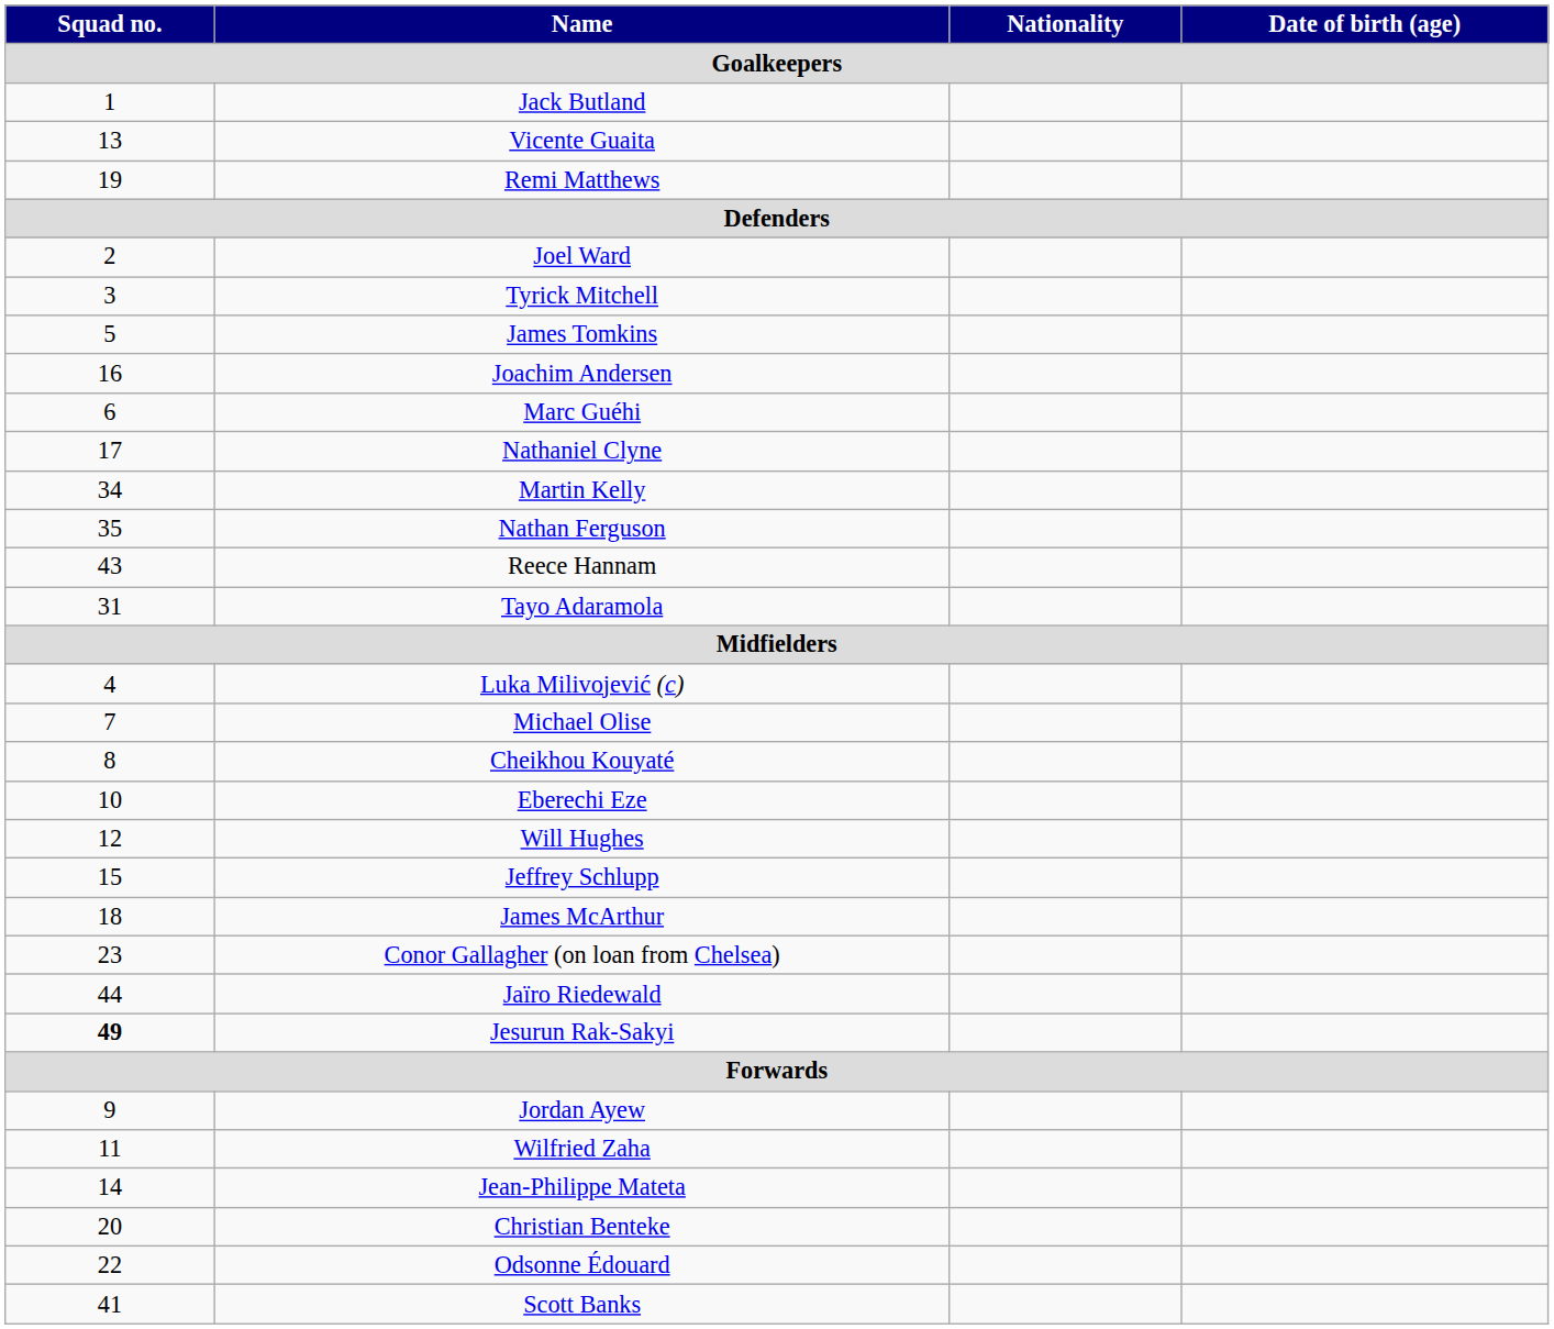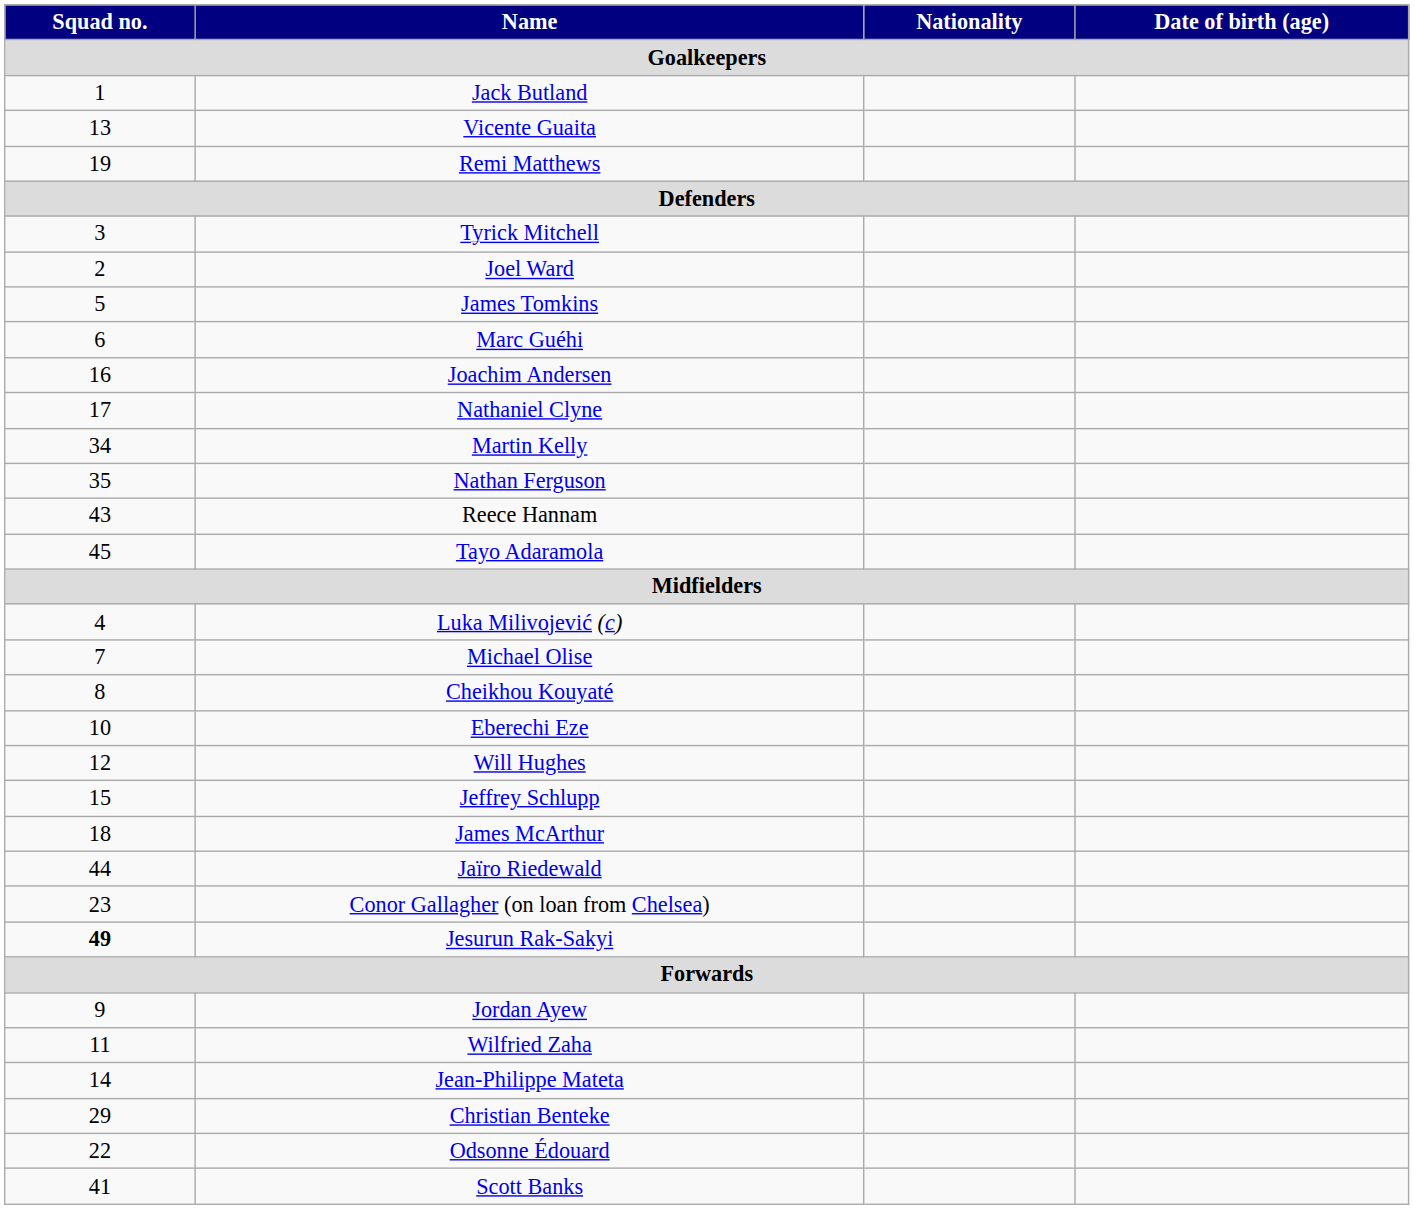 <table class="wikitable" style="text-align:center;width:80%">
 <tr>
 <th style="background:#000080; color:white">Squad no.</th>
 <th style="background:#000080; color:white">Name</th>
 <th style="background:#000080; color:white">Nationality</th>
 <th style="background:#000080; color:white">Date of birth (age)</th>
 </tr>
 <tr>
 <th colspan="4" style="background:#dcdcdc">Goalkeepers</th>
 </tr>
 <tr>
 <td>1</td>
 <td><a href='#'>Jack Butland</a></td>
 <td></td>
 <td></td>
 </tr>
 <tr>
 <td>13</td>
 <td><a href='#'>Vicente Guaita</a></td>
 <td></td>
 <td></td>
 </tr>
 <tr>
 <td>19</td>
 <td><a href='#'>Remi Matthews</a></td>
 <td></td>
 <td></td>
 </tr>
 <tr>
 <th colspan="4" style="background:#dcdcdc">Defenders</th>
 </tr>
 <tr>
-<td>2</td>
-<td><a href='#'>Joel Ward</a></td>
+<td>3</td>
+<td><a href='#'>Tyrick Mitchell</a></td>
 <td></td>
 <td></td>
 </tr>
 <tr>
-<td>3</td>
-<td><a href='#'>Tyrick Mitchell</a></td>
+<td>2</td>
+<td><a href='#'>Joel Ward</a></td>
 <td></td>
 <td></td>
 </tr>
 <tr>
 <td>5</td>
 <td><a href='#'>James Tomkins</a></td>
 <td></td>
 <td></td>
 </tr>
 <tr>
-<td>16</td>
-<td><a href='#'>Joachim Andersen</a></td>
+<td>6</td>
+<td><a href='#'>Marc Guéhi</a></td>
 <td></td>
 <td></td>
 </tr>
 <tr>
-<td>6</td>
-<td><a href='#'>Marc Guéhi</a></td>
+<td>16</td>
+<td><a href='#'>Joachim Andersen</a></td>
 <td></td>
 <td></td>
 </tr>
 <tr>
 <td>17</td>
 <td><a href='#'>Nathaniel Clyne</a></td>
 <td></td>
 <td></td>
 </tr>
 <tr>
 <td>34</td>
 <td><a href='#'>Martin Kelly</a></td>
 <td></td>
 <td></td>
 </tr>
 <tr>
 <td>35</td>
 <td><a href='#'>Nathan Ferguson</a></td>
 <td></td>
 <td></td>
 </tr>
 <tr>
 <td>43</td>
 <td>Reece Hannam</td>
 <td></td>
 <td></td>
 </tr>
 <tr>
-<td>31</td>
+<td>45</td>
 <td><a href='#'>Tayo Adaramola</a></td>
 <td></td>
 <td></td>
 </tr>
 <tr>
 <th colspan="4" style="background:#dcdcdc">Midfielders</th>
 </tr>
 <tr>
 <td>4</td>
 <td><a href='#'>Luka Milivojević</a> <em>(<a href='#'>c</a>)</em></td>
 <td></td>
 <td></td>
 </tr>
 <tr>
 <td>7</td>
 <td><a href='#'>Michael Olise</a></td>
 <td></td>
 <td></td>
 </tr>
 <tr>
 <td>8</td>
 <td><a href='#'>Cheikhou Kouyaté</a></td>
 <td></td>
 <td></td>
 </tr>
 <tr>
 <td>10</td>
 <td><a href='#'>Eberechi Eze</a></td>
 <td></td>
 <td></td>
 </tr>
 <tr>
 <td>12</td>
 <td><a href='#'>Will Hughes</a></td>
 <td></td>
 <td></td>
 </tr>
 <tr>
 <td>15</td>
 <td><a href='#'>Jeffrey Schlupp</a></td>
 <td></td>
 <td></td>
 </tr>
 <tr>
 <td>18</td>
 <td><a href='#'>James McArthur</a></td>
 <td></td>
 <td></td>
 </tr>
 <tr>
-<td>23</td>
-<td><a href='#'>Conor Gallagher</a> (on loan from <a href='#'>Chelsea</a>)</td>
+<td>44</td>
+<td><a href='#'>Jaïro Riedewald</a></td>
 <td></td>
 <td></td>
 </tr>
 <tr>
-<td>44</td>
-<td><a href='#'>Jaïro Riedewald</a></td>
+<td>23</td>
+<td><a href='#'>Conor Gallagher</a> (on loan from <a href='#'>Chelsea</a>)</td>
 <td></td>
 <td></td>
 </tr>
 <tr>
 <td><strong>49</strong></td>
 <td><a href='#'>Jesurun Rak-Sakyi</a></td>
 <td></td>
 <td></td>
 </tr>
 <tr>
 <th colspan="4" style="background:#dcdcdc">Forwards</th>
 </tr>
 <tr>
 <td>9</td>
 <td><a href='#'>Jordan Ayew</a></td>
 <td></td>
 <td></td>
 </tr>
 <tr>
 <td>11</td>
 <td><a href='#'>Wilfried Zaha</a></td>
 <td></td>
 <td></td>
 </tr>
 <tr>
 <td>14</td>
 <td><a href='#'>Jean-Philippe Mateta</a></td>
 <td></td>
 <td></td>
 </tr>
 <tr>
-<td>20</td>
+<td>29</td>
 <td><a href='#'>Christian Benteke</a></td>
 <td></td>
 <td></td>
 </tr>
 <tr>
 <td>22</td>
 <td><a href='#'>Odsonne Édouard</a></td>
 <td></td>
 <td></td>
 </tr>
 <tr>
 <td>41</td>
 <td><a href='#'>Scott Banks</a></td>
 <td></td>
 <td></td>
 </tr>
 </table>
